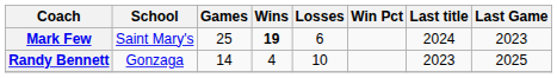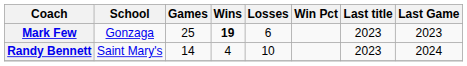 <table class="wikitable sortable sort-under" style="text-align:center;font-size:90%">
 <tr>
 <th>Coach</th>
 <th>School</th>
 <th>Games</th>
 <th>Wins</th>
 <th>Losses</th>
 <th>Win Pct</th>
 <th>Last title</th>
 <th>Last Game</th>
 </tr>
 <tr>
 <th><a href='#'>Mark Few</a></th>
-<td> <a href='#'>Saint Mary's</a></td>
+<td> <a href='#'>Gonzaga</a></td>
 <td>25</td>
 <td><strong>19</strong></td>
 <td>6</td>
 <td></td>
-<td>2024</td>
+<td>2023</td>
 <td>2023</td>
 </tr>
 <tr>
 <th><a href='#'>Randy Bennett</a></th>
-<td> <a href='#'>Gonzaga</a></td>
+<td> <a href='#'>Saint Mary's</a></td>
 <td>14</td>
 <td>4</td>
 <td>10</td>
 <td></td>
 <td>2023</td>
-<td>2025</td>
+<td>2024</td>
 </tr>
 <tr>
 </tr>
 </table>
